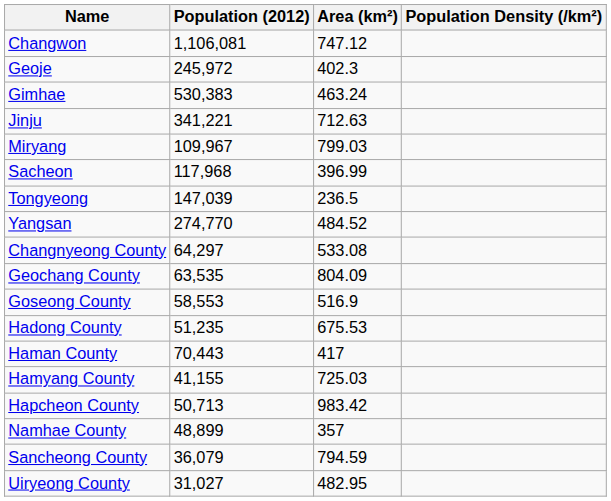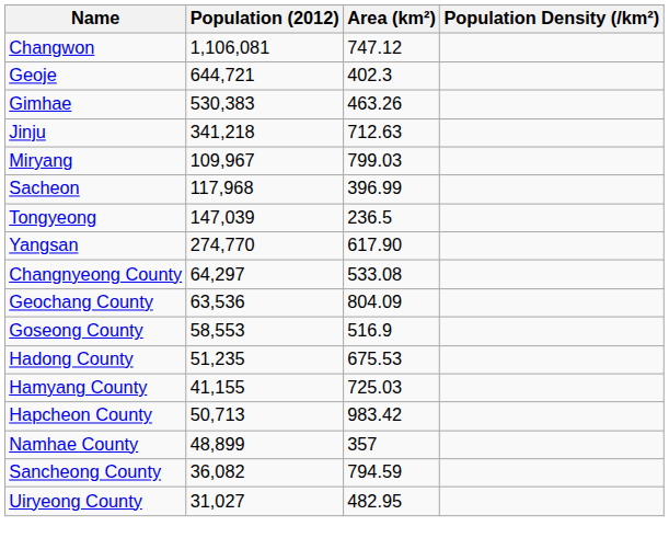 <table class="wikitable sortable">
 <tr>
 <th>Name</th>
 <th>Population (2012)</th>
 <th>Area (km²)</th>
 <th>Population Density (/km²)</th>
 </tr>
 <tr>
 <td><a href='#'>Changwon</a></td>
 <td>1,106,081</td>
 <td>747.12</td>
 <td></td>
 </tr>
 <tr>
 <td><a href='#'>Geoje</a></td>
-<td>245,972</td>
+<td>644,721</td>
 <td>402.3</td>
 <td></td>
 </tr>
 <tr>
 <td><a href='#'>Gimhae</a></td>
 <td>530,383</td>
-<td>463.24</td>
+<td>463.26</td>
 <td></td>
 </tr>
 <tr>
 <td><a href='#'>Jinju</a></td>
-<td>341,221</td>
+<td>341,218</td>
 <td>712.63</td>
 <td></td>
 </tr>
 <tr>
 <td><a href='#'>Miryang</a></td>
 <td>109,967</td>
 <td>799.03</td>
 <td></td>
 </tr>
 <tr>
 <td><a href='#'>Sacheon</a></td>
 <td>117,968</td>
 <td>396.99</td>
 <td></td>
 </tr>
 <tr>
 <td><a href='#'>Tongyeong</a></td>
 <td>147,039</td>
 <td>236.5</td>
 <td></td>
 </tr>
 <tr>
 <td><a href='#'>Yangsan</a></td>
 <td>274,770</td>
-<td>484.52</td>
+<td>617.90</td>
 <td></td>
 </tr>
 <tr>
 <td><a href='#'>Changnyeong County</a></td>
 <td>64,297</td>
 <td>533.08</td>
 <td></td>
 </tr>
 <tr>
 <td><a href='#'>Geochang County</a></td>
-<td>63,535</td>
+<td>63,536</td>
 <td>804.09</td>
 <td></td>
 </tr>
 <tr>
 <td><a href='#'>Goseong County</a></td>
 <td>58,553</td>
 <td>516.9</td>
 <td></td>
 </tr>
 <tr>
 <td><a href='#'>Hadong County</a></td>
 <td>51,235</td>
 <td>675.53</td>
-<td></td>
-</tr>
-<tr>
-<td><a href='#'>Haman County</a></td>
-<td>70,443</td>
-<td>417</td>
 <td></td>
 </tr>
 <tr>
 <td><a href='#'>Hamyang County</a></td>
 <td>41,155</td>
 <td>725.03</td>
 <td></td>
 </tr>
 <tr>
 <td><a href='#'>Hapcheon County</a></td>
 <td>50,713</td>
 <td>983.42</td>
 <td></td>
 </tr>
 <tr>
 <td><a href='#'>Namhae County</a></td>
 <td>48,899</td>
 <td>357</td>
 <td></td>
 </tr>
 <tr>
 <td><a href='#'>Sancheong County</a></td>
-<td>36,079</td>
+<td>36,082</td>
 <td>794.59</td>
 <td></td>
 </tr>
 <tr>
 <td><a href='#'>Uiryeong County</a></td>
 <td>31,027</td>
 <td>482.95</td>
 <td></td>
 </tr>
 </table>
